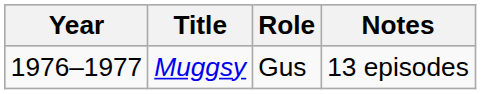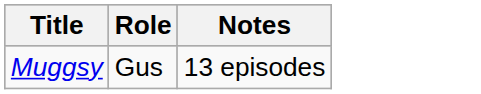 <table class="wikitable">
 <tr>
-<th>Year</th>
 <th>Title</th>
 <th>Role</th>
 <th>Notes</th>
 </tr>
 <tr>
-<td>1976–1977</td>
 <td><em><a href='#'>Muggsy</a></em></td>
 <td>Gus</td>
 <td>13 episodes</td>
 </tr>
 </table>
